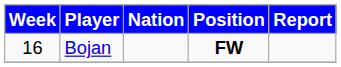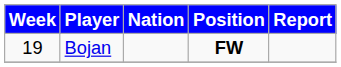 <table class="wikitable" style="font-size: 95%; text-align: center;">
 <tr>
 <th style="background:#00f; color:white; text-align:center;">Week</th>
 <th style="background:#00f; color:white; text-align:center;">Player</th>
 <th style="background:#00f; color:white; text-align:center;">Nation</th>
 <th style="background:#00f; color:white; text-align:center;">Position</th>
 <th style="background:#00f; color:white; text-align:center;">Report</th>
 </tr>
 <tr>
-<td>16</td>
+<td>19</td>
 <td style="text-align:left;"><a href='#'>Bojan</a></td>
 <td style="text-align:left;"></td>
 <td><strong>FW</strong></td>
 <td></td>
 </tr>
 <tr>
 </tr>
 </table>
